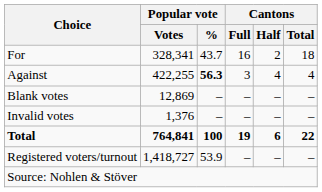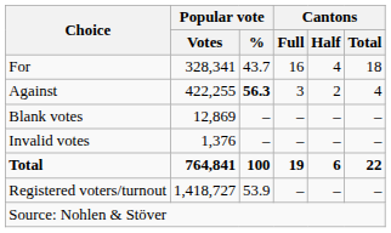 <table class=wikitable style=text-align:right>
 <tr>
 <th rowspan=2>Choice</th>
 <th colspan=2>Popular vote</th>
 <th colspan=3>Cantons</th>
 </tr>
 <tr>
 <th>Votes</th>
 <th>%</th>
 <th>Full</th>
 <th>Half</th>
 <th>Total</th>
 </tr>
 <tr>
 <td align=left>For</td>
 <td>328,341</td>
 <td>43.7</td>
 <td>16</td>
-<td>2</td>
+<td>4</td>
 <td>18</td>
 </tr>
 <tr>
 <td align=left>Against</td>
 <td>422,255</td>
 <td><strong>56.3</strong></td>
 <td>3</td>
-<td>4</td>
+<td>2</td>
 <td>4</td>
 </tr>
 <tr>
 <td align=left>Blank votes</td>
 <td>12,869</td>
 <td>–</td>
 <td>–</td>
 <td>–</td>
 <td>–</td>
 </tr>
 <tr>
 <td align=left>Invalid votes</td>
 <td>1,376</td>
 <td>–</td>
 <td>–</td>
 <td>–</td>
 <td>–</td>
 </tr>
 <tr>
 <td align=left><strong>Total</strong></td>
 <td><strong>764,841</strong></td>
 <td><strong>100</strong></td>
 <td><strong>19</strong></td>
 <td><strong>6</strong></td>
 <td><strong>22</strong></td>
 </tr>
 <tr>
 <td align=left>Registered voters/turnout</td>
 <td>1,418,727</td>
 <td>53.9</td>
 <td>–</td>
 <td>–</td>
 <td>–</td>
 </tr>
 <tr>
 <td align=left colspan=6>Source: Nohlen & Stöver</td>
 </tr>
 </table>
